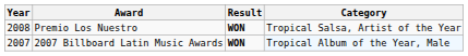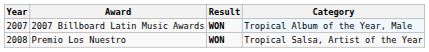 <table class="wikitable">
 <tr>
 <th>Year</th>
 <th>Award</th>
 <th>Result</th>
 <th>Category</th>
 </tr>
 <tr>
+<td>2007</td>
+<td>2007 Billboard Latin Music Awards</td>
+<td><strong>WON</strong></td>
+<td bgcolor="#F0F8FF">Tropical Album of the Year, Male</td>
+</tr>
+<tr>
 <td>2008</td>
 <td>Premio Los Nuestro</td>
 <td><strong>WON</strong></td>
 <td>Tropical Salsa, Artist of the Year</td>
 </tr>
-<tr>
-<td>2007</td>
-<td>2007 Billboard Latin Music Awards</td>
-<td><strong>WON</strong></td>
-<td bgcolor="#F0F8FF">Tropical Album of the Year, Male</td>
-</tr>
 </table>
